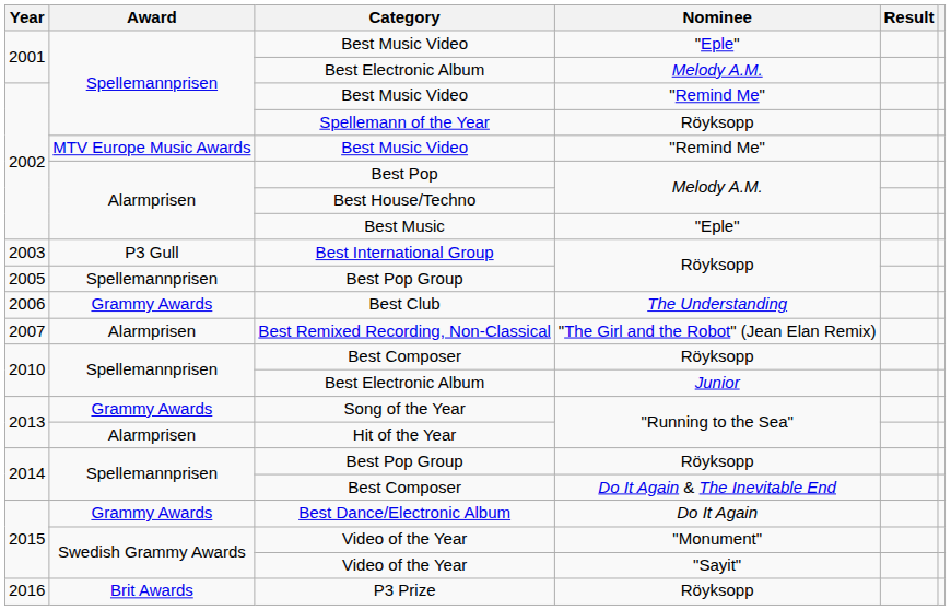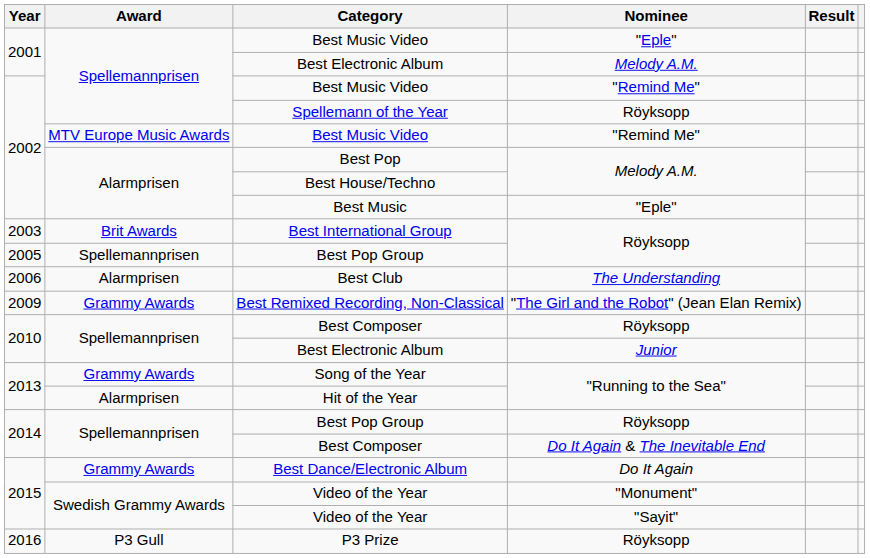 <table class="wikitable sortable" style="text-align:center" |>
 <tr>
 <th>Year</th>
 <th>Award</th>
 <th>Category</th>
 <th>Nominee</th>
 <th>Result</th>
 <th class="unsortable"></th>
 </tr>
 <tr>
 <td rowspan="2">2001</td>
 <td rowspan="4"><a href='#'>Spellemannprisen</a></td>
 <td>Best Music Video</td>
 <td>"<a href='#'>Eple</a>"</td>
 <td></td>
 <td></td>
 </tr>
 <tr>
 <td>Best Electronic Album</td>
 <td><em><a href='#'>Melody A.M.</a></em></td>
 <td></td>
 <td></td>
 </tr>
 <tr>
 <td rowspan="6">2002</td>
 <td>Best Music Video</td>
 <td>"<a href='#'>Remind Me</a>"</td>
 <td></td>
 <td></td>
 </tr>
 <tr>
 <td><a href='#'>Spellemann of the Year</a></td>
 <td>Röyksopp</td>
 <td></td>
 <td></td>
 </tr>
 <tr>
 <td><a href='#'>MTV Europe Music Awards</a></td>
 <td><a href='#'>Best Music Video</a></td>
 <td>"Remind Me"</td>
 <td></td>
 <td></td>
 </tr>
 <tr>
 <td rowspan="3">Alarmprisen</td>
 <td>Best Pop</td>
 <td rowspan="2"><em>Melody A.M.</em></td>
 <td></td>
 <td></td>
 </tr>
 <tr>
 <td>Best House/Techno</td>
 <td></td>
 <td></td>
 </tr>
 <tr>
 <td>Best Music</td>
 <td>"Eple"</td>
 <td></td>
 <td></td>
 </tr>
 <tr>
 <td>2003</td>
-<td>P3 Gull</td>
+<td><a href='#'>Brit Awards</a></td>
 <td><a href='#'>Best International Group</a></td>
 <td rowspan="2">Röyksopp</td>
 <td></td>
 <td></td>
 </tr>
 <tr>
 <td>2005</td>
 <td>Spellemannprisen</td>
 <td>Best Pop Group</td>
 <td></td>
 <td></td>
 </tr>
 <tr>
 <td>2006</td>
-<td><a href='#'>Grammy Awards</a></td>
+<td>Alarmprisen</td>
 <td>Best Club</td>
 <td><em><a href='#'>The Understanding</a></em></td>
 <td></td>
 <td></td>
 </tr>
 <tr>
-<td>2007</td>
-<td>Alarmprisen</td>
+<td>2009</td>
+<td><a href='#'>Grammy Awards</a></td>
 <td><a href='#'>Best Remixed Recording, Non-Classical</a></td>
 <td>"<a href='#'>The Girl and the Robot</a>" (Jean Elan Remix)</td>
 <td></td>
 <td></td>
 </tr>
 <tr>
 <td rowspan="2">2010</td>
 <td rowspan="2">Spellemannprisen</td>
 <td>Best Composer</td>
 <td>Röyksopp</td>
 <td></td>
 <td></td>
 </tr>
 <tr>
 <td>Best Electronic Album</td>
 <td><em><a href='#'>Junior</a></em></td>
 <td></td>
 <td></td>
 </tr>
 <tr>
 <td rowspan="2">2013</td>
 <td><a href='#'>Grammy Awards</a></td>
 <td>Song of the Year</td>
 <td rowspan="2">"Running to the Sea"</td>
 <td></td>
 <td></td>
 </tr>
 <tr>
 <td>Alarmprisen</td>
 <td>Hit of the Year</td>
 <td></td>
 <td></td>
 </tr>
 <tr>
 <td rowspan="2">2014</td>
 <td rowspan="2">Spellemannprisen</td>
 <td>Best Pop Group</td>
 <td>Röyksopp</td>
 <td></td>
 <td></td>
 </tr>
 <tr>
 <td>Best Composer</td>
 <td><em><a href='#'>Do It Again</a></em> & <em><a href='#'>The Inevitable End</a></em></td>
 <td></td>
 <td></td>
 </tr>
 <tr>
 <td rowspan="3">2015</td>
 <td><a href='#'>Grammy Awards</a></td>
 <td><a href='#'>Best Dance/Electronic Album</a></td>
 <td><em>Do It Again</em></td>
 <td></td>
 <td></td>
 </tr>
 <tr>
 <td rowspan="2">Swedish Grammy Awards</td>
 <td>Video of the Year</td>
 <td>"Monument"</td>
 <td></td>
 <td></td>
 </tr>
 <tr>
 <td>Video of the Year</td>
 <td>"Sayit"</td>
 <td></td>
 <td></td>
 </tr>
 <tr>
 <td>2016</td>
-<td><a href='#'>Brit Awards</a></td>
+<td>P3 Gull</td>
 <td>P3 Prize</td>
 <td>Röyksopp</td>
 <td></td>
 <td></td>
 </tr>
 </table>
